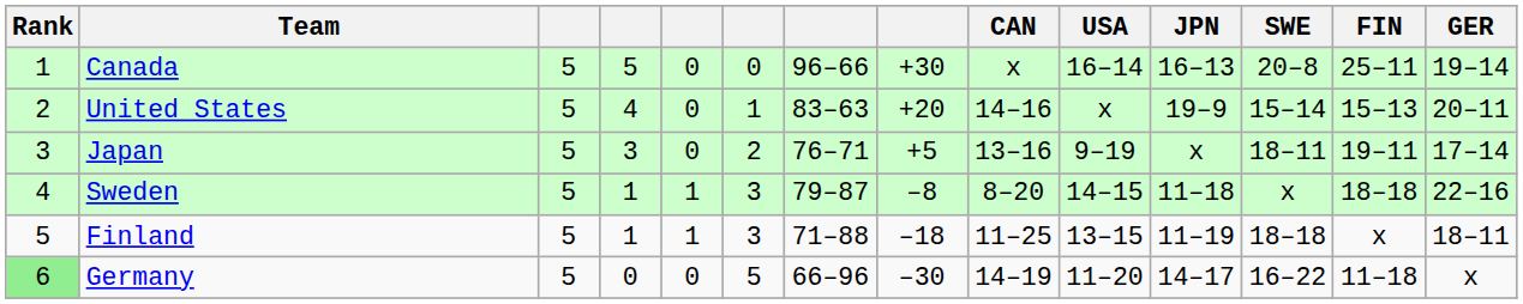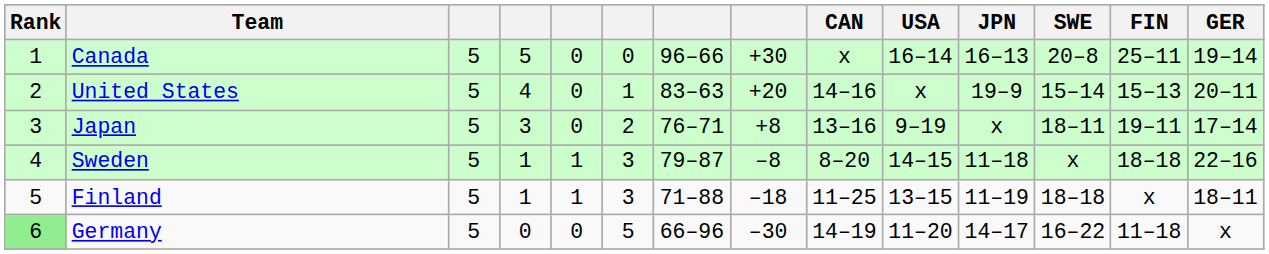 <table class="wikitable" style="text-align: center;">
 <tr>
 <th width=25>Rank</th>
 <th width=225>Team</th>
 <th width=25></th>
 <th width=25></th>
 <th width=25></th>
 <th width=25></th>
 <th width=40></th>
 <th width=40></th>
 <th width=40>CAN</th>
 <th width=40>USA</th>
 <th width=40>JPN</th>
 <th width=40>SWE</th>
 <th width=40>FIN</th>
 <th width=40>GER</th>
 </tr>
 <tr bgcolor=ccffcc>
 <td>1</td>
 <td align=left> <a href='#'>Canada</a></td>
 <td>5</td>
 <td>5</td>
 <td>0</td>
 <td>0</td>
 <td>96–66</td>
 <td>+30</td>
 <td>x</td>
 <td>16–14</td>
 <td>16–13</td>
 <td>20–8</td>
 <td>25–11</td>
 <td>19–14</td>
 </tr>
 <tr bgcolor=ccffcc>
 <td>2</td>
 <td align=left> <a href='#'>United States</a></td>
 <td>5</td>
 <td>4</td>
 <td>0</td>
 <td>1</td>
 <td>83–63</td>
 <td>+20</td>
 <td>14–16</td>
 <td>x</td>
 <td>19–9</td>
 <td>15–14</td>
 <td>15–13</td>
 <td>20–11</td>
 </tr>
 <tr bgcolor=ccffcc>
 <td>3</td>
 <td align=left> <a href='#'>Japan</a></td>
 <td>5</td>
 <td>3</td>
 <td>0</td>
 <td>2</td>
 <td>76–71</td>
-<td>+5</td>
+<td>+8</td>
 <td>13–16</td>
 <td>9–19</td>
 <td>x</td>
 <td>18–11</td>
 <td>19–11</td>
 <td>17–14</td>
 </tr>
 <tr bgcolor=ccffcc>
 <td>4</td>
 <td align=left> <a href='#'>Sweden</a></td>
 <td>5</td>
 <td>1</td>
 <td>1</td>
 <td>3</td>
 <td>79–87</td>
 <td>–8</td>
 <td>8–20</td>
 <td>14–15</td>
 <td>11–18</td>
 <td>x</td>
 <td>18–18</td>
 <td>22–16</td>
 </tr>
 <tr>
 <td>5</td>
 <td align=left> <a href='#'>Finland</a></td>
 <td>5</td>
 <td>1</td>
 <td>1</td>
 <td>3</td>
 <td>71–88</td>
 <td>–18</td>
 <td>11–25</td>
 <td>13–15</td>
 <td>11–19</td>
 <td>18–18</td>
 <td>x</td>
 <td>18–11</td>
 </tr>
 <tr>
 <td style="background: lightgreen;">6</td>
 <td align=left> <a href='#'>Germany</a></td>
 <td>5</td>
 <td>0</td>
 <td>0</td>
 <td>5</td>
 <td>66–96</td>
 <td>–30</td>
 <td>14–19</td>
 <td>11–20</td>
 <td>14–17</td>
 <td>16–22</td>
 <td>11–18</td>
 <td>x</td>
 </tr>
 </table>
